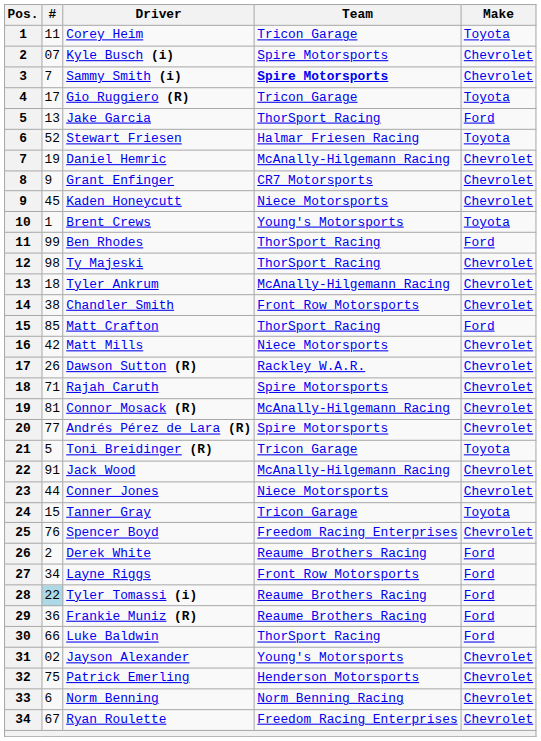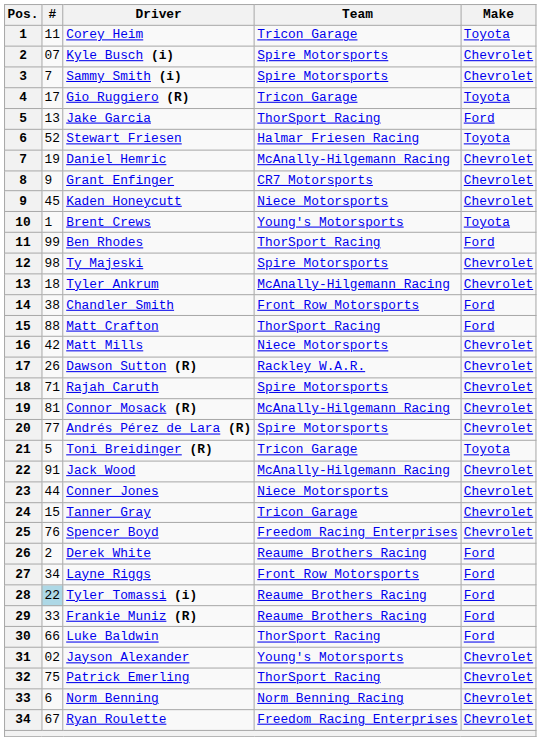 <table class="wikitable" style="font-size:95%">
 <tr>
 <th>Pos.</th>
 <th>#</th>
 <th>Driver</th>
 <th>Team</th>
 <th>Make</th>
 </tr>
 <tr>
 <th>1</th>
 <td>11</td>
 <td><a href='#'>Corey Heim</a></td>
 <td><a href='#'>Tricon Garage</a></td>
 <td><a href='#'>Toyota</a></td>
 </tr>
 <tr>
 <th>2</th>
 <td>07</td>
 <td><a href='#'>Kyle Busch</a> <strong>(i)</strong></td>
 <td><a href='#'>Spire Motorsports</a></td>
 <td><a href='#'>Chevrolet</a></td>
 </tr>
 <tr>
 <th>3</th>
 <td>7</td>
 <td><a href='#'>Sammy Smith</a> <strong>(i)</strong></td>
-<td><strong><a href='#'>Spire Motorsports</a></strong></td>
+<td><a href='#'>Spire Motorsports</a></td>
 <td><a href='#'>Chevrolet</a></td>
 </tr>
 <tr>
 <th>4</th>
 <td>17</td>
 <td><a href='#'>Gio Ruggiero</a> <strong>(R)</strong></td>
 <td><a href='#'>Tricon Garage</a></td>
 <td><a href='#'>Toyota</a></td>
 </tr>
 <tr>
 <th>5</th>
 <td>13</td>
 <td><a href='#'>Jake Garcia</a></td>
 <td><a href='#'>ThorSport Racing</a></td>
 <td><a href='#'>Ford</a></td>
 </tr>
 <tr>
 <th>6</th>
 <td>52</td>
 <td><a href='#'>Stewart Friesen</a></td>
 <td><a href='#'>Halmar Friesen Racing</a></td>
 <td><a href='#'>Toyota</a></td>
 </tr>
 <tr>
 <th>7</th>
 <td>19</td>
 <td><a href='#'>Daniel Hemric</a></td>
 <td><a href='#'>McAnally-Hilgemann Racing</a></td>
 <td><a href='#'>Chevrolet</a></td>
 </tr>
 <tr>
 <th>8</th>
 <td>9</td>
 <td><a href='#'>Grant Enfinger</a></td>
 <td><a href='#'>CR7 Motorsports</a></td>
 <td><a href='#'>Chevrolet</a></td>
 </tr>
 <tr>
 <th>9</th>
 <td>45</td>
 <td><a href='#'>Kaden Honeycutt</a></td>
 <td><a href='#'>Niece Motorsports</a></td>
 <td><a href='#'>Chevrolet</a></td>
 </tr>
 <tr>
 <th>10</th>
 <td>1</td>
 <td><a href='#'>Brent Crews</a></td>
 <td><a href='#'>Young's Motorsports</a></td>
 <td><a href='#'>Toyota</a></td>
 </tr>
 <tr>
 <th>11</th>
 <td>99</td>
 <td><a href='#'>Ben Rhodes</a></td>
 <td><a href='#'>ThorSport Racing</a></td>
 <td><a href='#'>Ford</a></td>
 </tr>
 <tr>
 <th>12</th>
 <td>98</td>
 <td><a href='#'>Ty Majeski</a></td>
-<td><a href='#'>ThorSport Racing</a></td>
+<td><a href='#'>Spire Motorsports</a></td>
 <td><a href='#'>Chevrolet</a></td>
 </tr>
 <tr>
 <th>13</th>
 <td>18</td>
 <td><a href='#'>Tyler Ankrum</a></td>
 <td><a href='#'>McAnally-Hilgemann Racing</a></td>
 <td><a href='#'>Chevrolet</a></td>
 </tr>
 <tr>
 <th>14</th>
 <td>38</td>
 <td><a href='#'>Chandler Smith</a></td>
 <td><a href='#'>Front Row Motorsports</a></td>
-<td><a href='#'>Chevrolet</a></td>
+<td><a href='#'>Ford</a></td>
 </tr>
 <tr>
 <th>15</th>
-<td>85</td>
+<td>88</td>
 <td><a href='#'>Matt Crafton</a></td>
 <td><a href='#'>ThorSport Racing</a></td>
 <td><a href='#'>Ford</a></td>
 </tr>
 <tr>
 <th>16</th>
 <td>42</td>
 <td><a href='#'>Matt Mills</a></td>
 <td><a href='#'>Niece Motorsports</a></td>
 <td><a href='#'>Chevrolet</a></td>
 </tr>
 <tr>
 <th>17</th>
 <td>26</td>
 <td><a href='#'>Dawson Sutton</a> <strong>(R)</strong></td>
 <td><a href='#'>Rackley W.A.R.</a></td>
 <td><a href='#'>Chevrolet</a></td>
 </tr>
 <tr>
 <th>18</th>
 <td>71</td>
 <td><a href='#'>Rajah Caruth</a></td>
 <td><a href='#'>Spire Motorsports</a></td>
 <td><a href='#'>Chevrolet</a></td>
 </tr>
 <tr>
 <th>19</th>
 <td>81</td>
 <td><a href='#'>Connor Mosack</a> <strong>(R)</strong></td>
 <td><a href='#'>McAnally-Hilgemann Racing</a></td>
 <td><a href='#'>Chevrolet</a></td>
 </tr>
 <tr>
 <th>20</th>
 <td>77</td>
 <td><a href='#'>Andrés Pérez de Lara</a> <strong>(R)</strong></td>
 <td><a href='#'>Spire Motorsports</a></td>
 <td><a href='#'>Chevrolet</a></td>
 </tr>
 <tr>
 <th>21</th>
 <td>5</td>
 <td><a href='#'>Toni Breidinger</a> <strong>(R)</strong></td>
 <td><a href='#'>Tricon Garage</a></td>
 <td><a href='#'>Toyota</a></td>
 </tr>
 <tr>
 <th>22</th>
 <td>91</td>
 <td><a href='#'>Jack Wood</a></td>
 <td><a href='#'>McAnally-Hilgemann Racing</a></td>
 <td><a href='#'>Chevrolet</a></td>
 </tr>
 <tr>
 <th>23</th>
 <td>44</td>
 <td><a href='#'>Conner Jones</a></td>
 <td><a href='#'>Niece Motorsports</a></td>
 <td><a href='#'>Chevrolet</a></td>
 </tr>
 <tr>
 <th>24</th>
 <td>15</td>
 <td><a href='#'>Tanner Gray</a></td>
 <td><a href='#'>Tricon Garage</a></td>
-<td><a href='#'>Toyota</a></td>
+<td><a href='#'>Chevrolet</a></td>
 </tr>
 <tr>
 <th>25</th>
 <td>76</td>
 <td><a href='#'>Spencer Boyd</a></td>
 <td><a href='#'>Freedom Racing Enterprises</a></td>
 <td><a href='#'>Chevrolet</a></td>
 </tr>
 <tr>
 <th>26</th>
 <td>2</td>
 <td><a href='#'>Derek White</a></td>
 <td><a href='#'>Reaume Brothers Racing</a></td>
 <td><a href='#'>Ford</a></td>
 </tr>
 <tr>
 <th>27</th>
 <td>34</td>
 <td><a href='#'>Layne Riggs</a></td>
 <td><a href='#'>Front Row Motorsports</a></td>
 <td><a href='#'>Ford</a></td>
 </tr>
 <tr>
 <th>28</th>
 <td style="background: lightblue;">22</td>
 <td><a href='#'>Tyler Tomassi</a> <strong>(i)</strong></td>
 <td><a href='#'>Reaume Brothers Racing</a></td>
 <td><a href='#'>Ford</a></td>
 </tr>
 <tr>
 <th>29</th>
-<td>36</td>
+<td>33</td>
 <td><a href='#'>Frankie Muniz</a> <strong>(R)</strong></td>
 <td><a href='#'>Reaume Brothers Racing</a></td>
 <td><a href='#'>Ford</a></td>
 </tr>
 <tr>
 <th>30</th>
 <td>66</td>
 <td><a href='#'>Luke Baldwin</a></td>
 <td><a href='#'>ThorSport Racing</a></td>
 <td><a href='#'>Ford</a></td>
 </tr>
 <tr>
 <th>31</th>
 <td>02</td>
 <td><a href='#'>Jayson Alexander</a></td>
 <td><a href='#'>Young's Motorsports</a></td>
 <td><a href='#'>Chevrolet</a></td>
 </tr>
 <tr>
 <th>32</th>
 <td>75</td>
 <td><a href='#'>Patrick Emerling</a></td>
-<td><a href='#'>Henderson Motorsports</a></td>
+<td><a href='#'>ThorSport Racing</a></td>
 <td><a href='#'>Chevrolet</a></td>
 </tr>
 <tr>
 <th>33</th>
 <td>6</td>
 <td><a href='#'>Norm Benning</a></td>
 <td><a href='#'>Norm Benning Racing</a></td>
 <td><a href='#'>Chevrolet</a></td>
 </tr>
 <tr>
 <th>34</th>
 <td>67</td>
 <td><a href='#'>Ryan Roulette</a></td>
 <td><a href='#'>Freedom Racing Enterprises</a></td>
 <td><a href='#'>Chevrolet</a></td>
 </tr>
 <tr>
 <th colspan="5"></th>
 </tr>
 </table>
